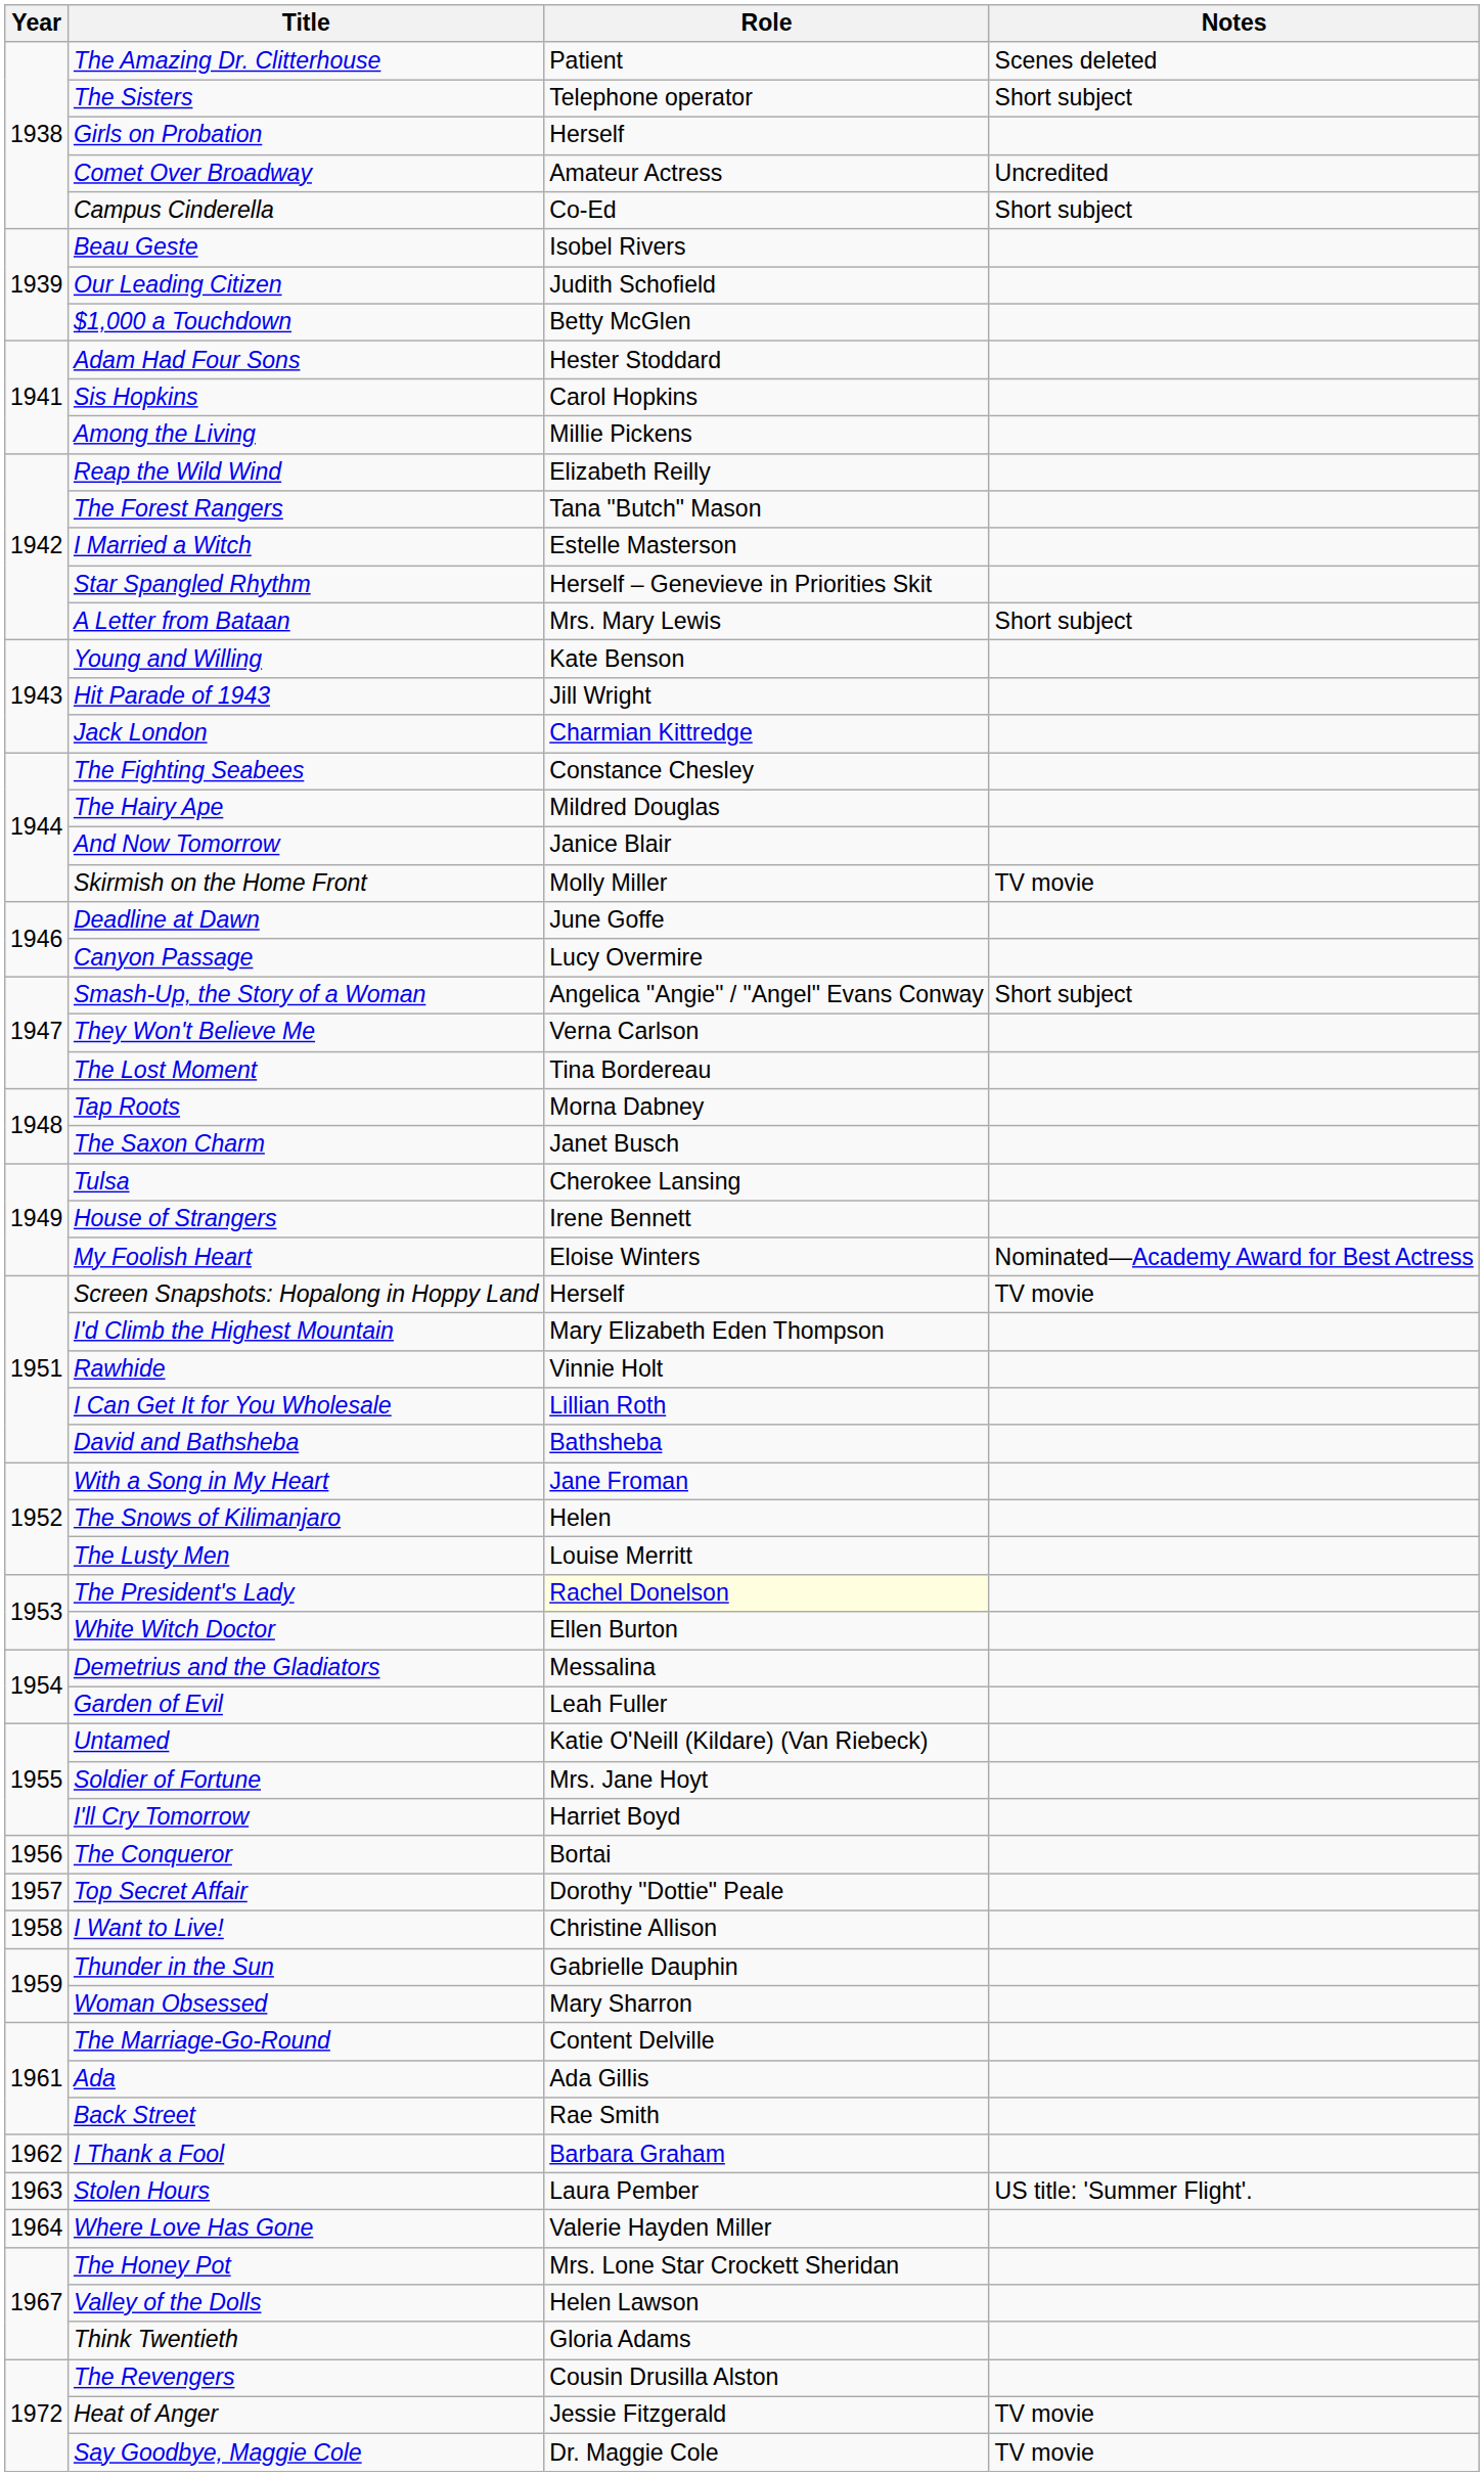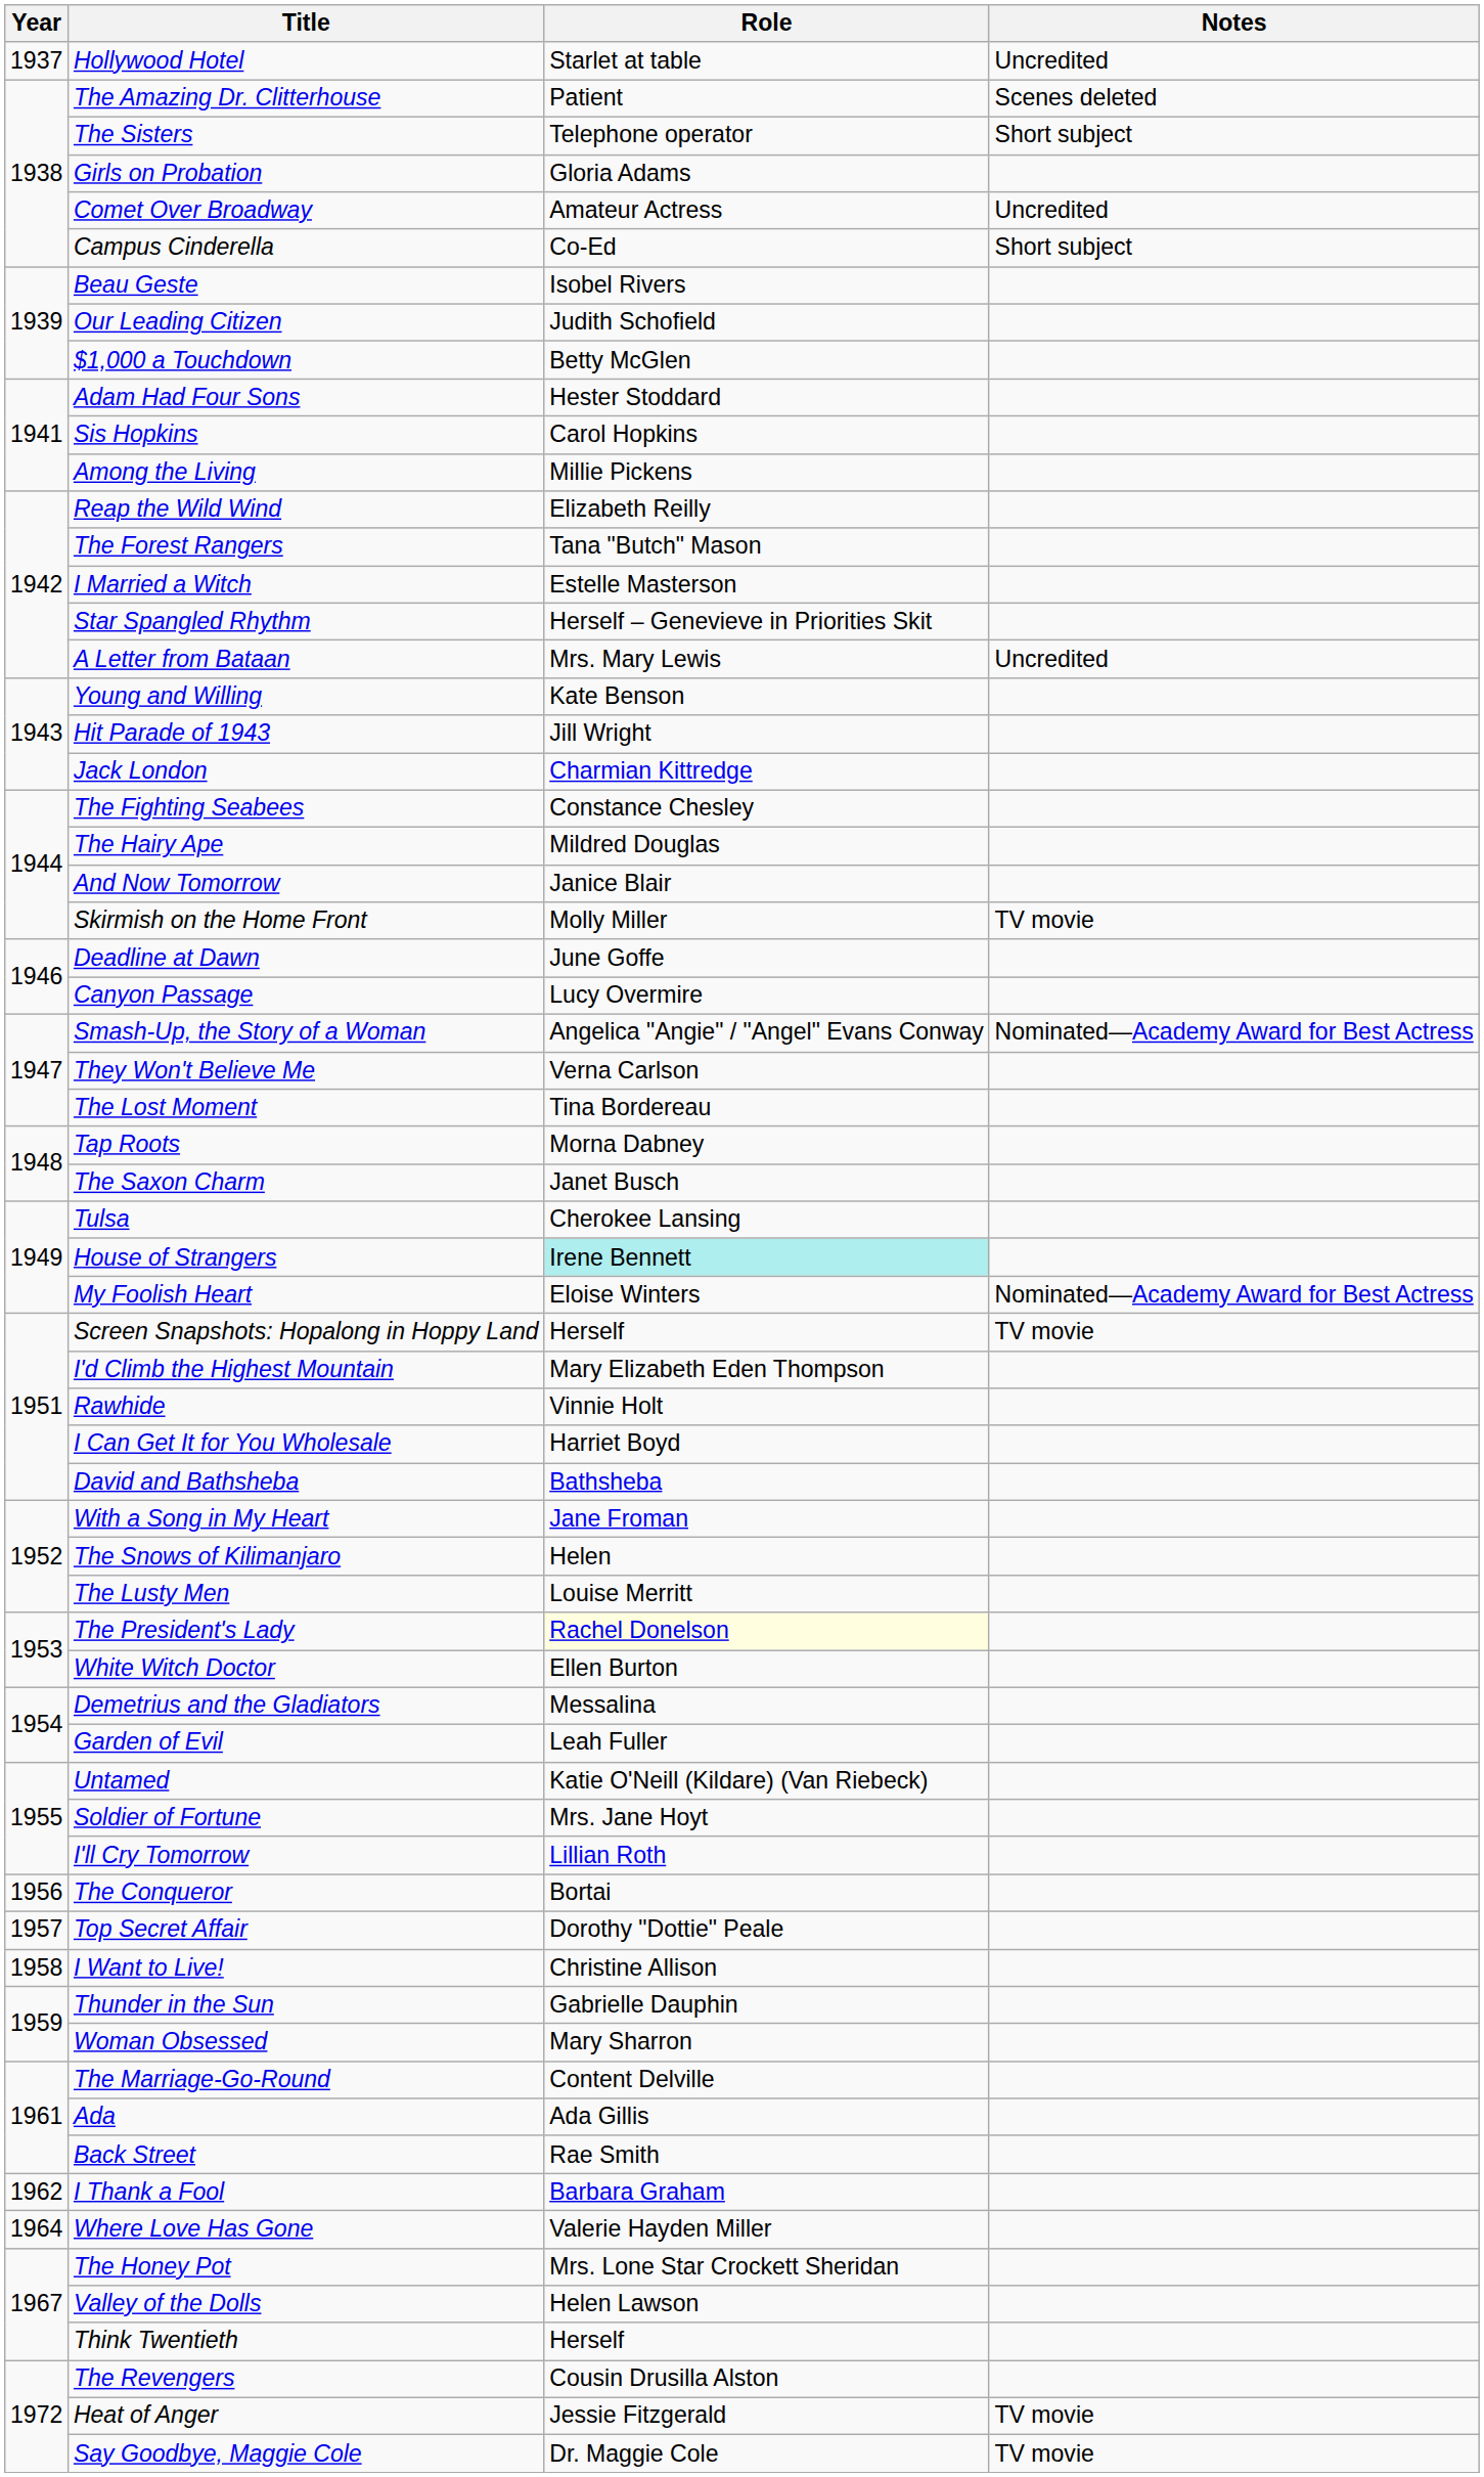 <table class="wikitable">
 <tr>
 <th>Year</th>
 <th>Title</th>
 <th>Role</th>
 <th class="unsortable">Notes</th>
+</tr>
+<tr>
+<td>1937</td>
+<td><em><a href='#'>Hollywood Hotel</a></em></td>
+<td>Starlet at table</td>
+<td>Uncredited</td>
 </tr>
 <tr>
 <td rowspan="5">1938</td>
 <td><em><a href='#'>The Amazing Dr. Clitterhouse</a></em></td>
 <td>Patient</td>
 <td>Scenes deleted</td>
 </tr>
 <tr>
 <td><em><a href='#'>The Sisters</a></em></td>
 <td>Telephone operator</td>
 <td>Short subject</td>
 </tr>
 <tr>
 <td><em><a href='#'>Girls on Probation</a></em></td>
-<td>Herself</td>
+<td>Gloria Adams</td>
 <td></td>
 </tr>
 <tr>
 <td><em><a href='#'>Comet Over Broadway</a></em></td>
 <td>Amateur Actress</td>
 <td>Uncredited</td>
 </tr>
 <tr>
 <td><em>Campus Cinderella</em></td>
 <td>Co-Ed</td>
 <td>Short subject</td>
 </tr>
 <tr>
 <td rowspan="3">1939</td>
 <td><em><a href='#'>Beau Geste</a></em></td>
 <td>Isobel Rivers</td>
 <td></td>
 </tr>
 <tr>
 <td><em><a href='#'>Our Leading Citizen</a></em></td>
 <td>Judith Schofield</td>
 <td></td>
 </tr>
 <tr>
 <td><em><a href='#'>$1,000 a Touchdown</a></em></td>
 <td>Betty McGlen</td>
 <td></td>
 </tr>
 <tr>
 <td rowspan="3">1941</td>
 <td><em><a href='#'>Adam Had Four Sons</a></em></td>
 <td>Hester Stoddard</td>
 <td></td>
 </tr>
 <tr>
 <td><em><a href='#'>Sis Hopkins</a></em></td>
 <td>Carol Hopkins</td>
 <td></td>
 </tr>
 <tr>
 <td><em><a href='#'>Among the Living</a></em></td>
 <td>Millie Pickens</td>
 <td></td>
 </tr>
 <tr>
 <td rowspan="5">1942</td>
 <td><em><a href='#'>Reap the Wild Wind</a></em></td>
 <td>Elizabeth Reilly</td>
 <td></td>
 </tr>
 <tr>
 <td><em><a href='#'>The Forest Rangers</a></em></td>
 <td>Tana "Butch" Mason</td>
 <td></td>
 </tr>
 <tr>
 <td><em><a href='#'>I Married a Witch</a></em></td>
 <td>Estelle Masterson</td>
 <td></td>
 </tr>
 <tr>
 <td><em><a href='#'>Star Spangled Rhythm</a></em></td>
 <td>Herself – Genevieve in Priorities Skit</td>
 <td></td>
 </tr>
 <tr>
 <td><em><a href='#'>A Letter from Bataan</a></em></td>
 <td>Mrs. Mary Lewis</td>
-<td>Short subject</td>
+<td>Uncredited</td>
 </tr>
 <tr>
 <td rowspan="3">1943</td>
 <td><em><a href='#'>Young and Willing</a></em></td>
 <td>Kate Benson</td>
 <td></td>
 </tr>
 <tr>
 <td><em><a href='#'>Hit Parade of 1943</a></em></td>
 <td>Jill Wright</td>
 <td></td>
 </tr>
 <tr>
 <td><em><a href='#'>Jack London</a></em></td>
 <td><a href='#'>Charmian Kittredge</a></td>
 <td></td>
 </tr>
 <tr>
 <td rowspan="4">1944</td>
 <td><em><a href='#'>The Fighting Seabees</a></em></td>
 <td>Constance Chesley</td>
 <td></td>
 </tr>
 <tr>
 <td><em><a href='#'>The Hairy Ape</a></em></td>
 <td>Mildred Douglas</td>
 <td></td>
 </tr>
 <tr>
 <td><em><a href='#'>And Now Tomorrow</a></em></td>
 <td>Janice Blair</td>
 <td></td>
 </tr>
 <tr>
 <td><em>Skirmish on the Home Front</em></td>
 <td>Molly Miller</td>
 <td>TV movie</td>
 </tr>
 <tr>
 <td rowspan="2">1946</td>
 <td><em><a href='#'>Deadline at Dawn</a></em></td>
 <td>June Goffe</td>
 <td></td>
 </tr>
 <tr>
 <td><em><a href='#'>Canyon Passage</a></em></td>
 <td>Lucy Overmire</td>
 <td></td>
 </tr>
 <tr>
 <td rowspan="3">1947</td>
 <td><em><a href='#'>Smash-Up, the Story of a Woman</a></em></td>
 <td>Angelica "Angie" / "Angel" Evans Conway</td>
-<td>Short subject</td>
+<td>Nominated—<a href='#'>Academy Award for Best Actress</a></td>
 </tr>
 <tr>
 <td><em><a href='#'>They Won't Believe Me</a></em></td>
 <td>Verna Carlson</td>
 <td></td>
 </tr>
 <tr>
 <td><em><a href='#'>The Lost Moment</a></em></td>
 <td>Tina Bordereau</td>
 <td></td>
 </tr>
 <tr>
 <td rowspan="2">1948</td>
 <td><em><a href='#'>Tap Roots</a></em></td>
 <td>Morna Dabney</td>
 <td></td>
 </tr>
 <tr>
 <td><em><a href='#'>The Saxon Charm</a></em></td>
 <td>Janet Busch</td>
 <td></td>
 </tr>
 <tr>
 <td rowspan="3">1949</td>
 <td><em><a href='#'>Tulsa</a></em></td>
 <td>Cherokee Lansing</td>
 <td></td>
 </tr>
 <tr>
 <td><em><a href='#'>House of Strangers</a></em></td>
-<td>Irene Bennett</td>
+<td style="background: paleturquoise;">Irene Bennett</td>
 <td></td>
 </tr>
 <tr>
 <td><em><a href='#'>My Foolish Heart</a></em></td>
 <td>Eloise Winters</td>
 <td>Nominated—<a href='#'>Academy Award for Best Actress</a></td>
 </tr>
 <tr>
 <td rowspan="5">1951</td>
 <td><em>Screen Snapshots: Hopalong in Hoppy Land</em></td>
 <td>Herself</td>
 <td>TV movie</td>
 </tr>
 <tr>
 <td><em><a href='#'>I'd Climb the Highest Mountain</a></em></td>
 <td>Mary Elizabeth Eden Thompson</td>
 <td></td>
 </tr>
 <tr>
 <td><em><a href='#'>Rawhide</a></em></td>
 <td>Vinnie Holt</td>
 <td></td>
 </tr>
 <tr>
 <td><em><a href='#'>I Can Get It for You Wholesale</a></em></td>
-<td><a href='#'>Lillian Roth</a></td>
+<td>Harriet Boyd</td>
 <td></td>
 </tr>
 <tr>
 <td><em><a href='#'>David and Bathsheba</a></em></td>
 <td><a href='#'>Bathsheba</a></td>
 <td></td>
 </tr>
 <tr>
 <td rowspan="3">1952</td>
 <td><em><a href='#'>With a Song in My Heart</a></em></td>
 <td><a href='#'>Jane Froman</a></td>
 <td></td>
 </tr>
 <tr>
 <td><em><a href='#'>The Snows of Kilimanjaro</a></em></td>
 <td>Helen</td>
 <td></td>
 </tr>
 <tr>
 <td><em><a href='#'>The Lusty Men</a></em></td>
 <td>Louise Merritt</td>
 <td></td>
 </tr>
 <tr>
 <td rowspan="2">1953</td>
 <td><em><a href='#'>The President's Lady</a></em></td>
 <td style="background: lightyellow;"><a href='#'>Rachel Donelson</a></td>
 <td></td>
 </tr>
 <tr>
 <td><em><a href='#'>White Witch Doctor</a></em></td>
 <td>Ellen Burton</td>
 <td></td>
 </tr>
 <tr>
 <td rowspan="2">1954</td>
 <td><em><a href='#'>Demetrius and the Gladiators</a></em></td>
 <td>Messalina</td>
 <td></td>
 </tr>
 <tr>
 <td><em><a href='#'>Garden of Evil</a></em></td>
 <td>Leah Fuller</td>
 <td></td>
 </tr>
 <tr>
 <td rowspan="3">1955</td>
 <td><em><a href='#'>Untamed</a></em></td>
 <td>Katie O'Neill (Kildare) (Van Riebeck)</td>
 <td></td>
 </tr>
 <tr>
 <td><em><a href='#'>Soldier of Fortune</a></em></td>
 <td>Mrs. Jane Hoyt</td>
 <td></td>
 </tr>
 <tr>
 <td><em><a href='#'>I'll Cry Tomorrow</a></em></td>
-<td>Harriet Boyd</td>
+<td><a href='#'>Lillian Roth</a></td>
 <td></td>
 </tr>
 <tr>
 <td>1956</td>
 <td><em><a href='#'>The Conqueror</a></em></td>
 <td>Bortai</td>
 <td></td>
 </tr>
 <tr>
 <td>1957</td>
 <td><em><a href='#'>Top Secret Affair</a></em></td>
 <td>Dorothy "Dottie" Peale</td>
 <td></td>
 </tr>
 <tr>
 <td>1958</td>
 <td><em><a href='#'>I Want to Live!</a></em></td>
 <td>Christine Allison</td>
 <td></td>
 </tr>
 <tr>
 <td rowspan="2">1959</td>
 <td><em><a href='#'>Thunder in the Sun</a></em></td>
 <td>Gabrielle Dauphin</td>
 <td></td>
 </tr>
 <tr>
 <td><em><a href='#'>Woman Obsessed</a></em></td>
 <td>Mary Sharron</td>
 <td></td>
 </tr>
 <tr>
 <td rowspan="3">1961</td>
 <td><em><a href='#'>The Marriage-Go-Round</a></em></td>
 <td>Content Delville</td>
 <td></td>
 </tr>
 <tr>
 <td><em><a href='#'>Ada</a></em></td>
 <td>Ada Gillis</td>
 <td></td>
 </tr>
 <tr>
 <td><em><a href='#'>Back Street</a></em></td>
 <td>Rae Smith</td>
 <td></td>
 </tr>
 <tr>
 <td>1962</td>
 <td><em><a href='#'>I Thank a Fool</a></em></td>
 <td><a href='#'>Barbara Graham</a></td>
 <td></td>
 </tr>
 <tr>
-<td>1963</td>
-<td><em><a href='#'>Stolen Hours</a></em></td>
-<td>Laura Pember</td>
-<td>US title: 'Summer Flight'.</td>
-</tr>
-<tr>
 <td>1964</td>
 <td><em><a href='#'>Where Love Has Gone</a></em></td>
 <td>Valerie Hayden Miller</td>
 <td></td>
 </tr>
 <tr>
 <td rowspan="3">1967</td>
 <td><em><a href='#'>The Honey Pot</a></em></td>
 <td>Mrs. Lone Star Crockett Sheridan</td>
 <td></td>
 </tr>
 <tr>
 <td><em><a href='#'>Valley of the Dolls</a></em></td>
 <td>Helen Lawson</td>
 <td></td>
 </tr>
 <tr>
 <td><em>Think Twentieth</em></td>
-<td>Gloria Adams</td>
+<td>Herself</td>
 <td></td>
 </tr>
 <tr>
 <td rowspan="3">1972</td>
 <td><em><a href='#'>The Revengers</a></em></td>
 <td>Cousin Drusilla Alston</td>
 <td></td>
 </tr>
 <tr>
 <td><em>Heat of Anger</em></td>
 <td>Jessie Fitzgerald</td>
 <td>TV movie</td>
 </tr>
 <tr>
 <td><em><a href='#'>Say Goodbye, Maggie Cole</a></em></td>
 <td>Dr. Maggie Cole</td>
 <td>TV movie</td>
 </tr>
 </table>
